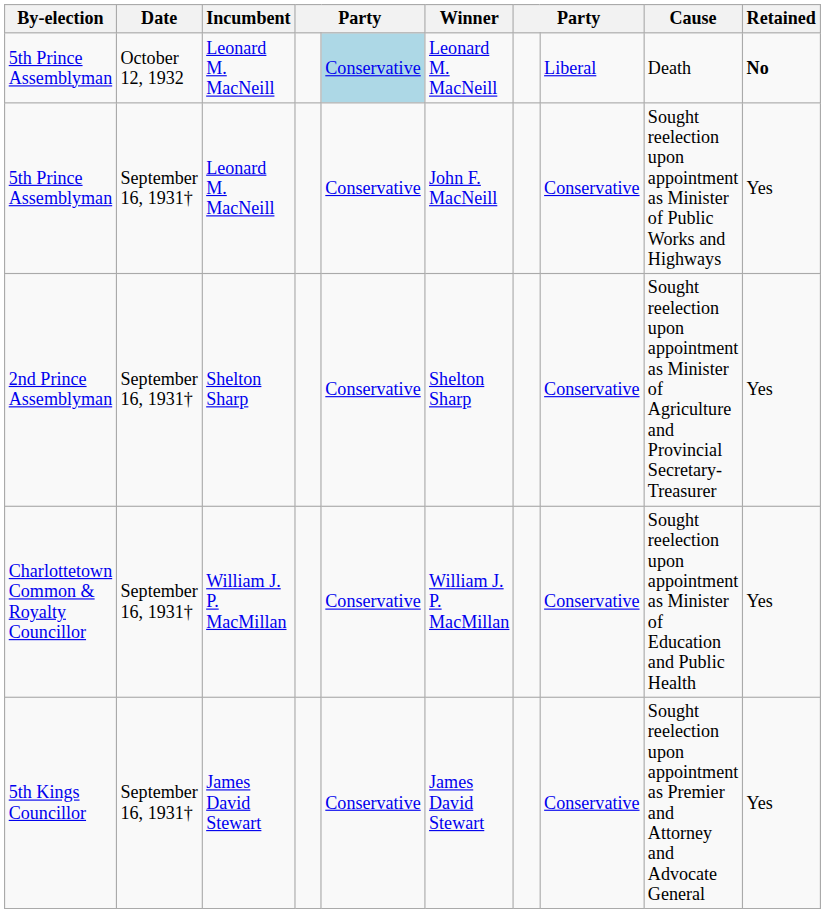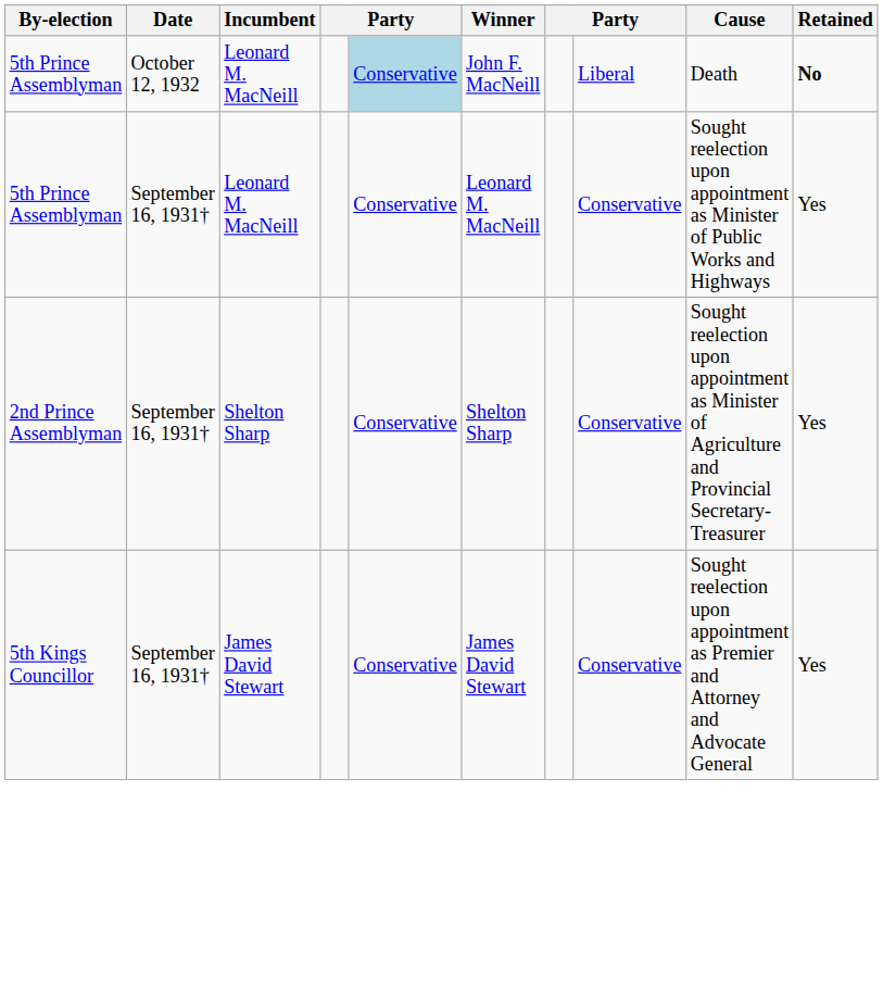 <table class=wikitable style="width:100%">
 <tr>
 <th>By-election</th>
 <th>Date</th>
 <th>Incumbent</th>
 <th colspan=2>Party</th>
 <th>Winner</th>
 <th colspan=2>Party</th>
 <th>Cause</th>
 <th>Retained</th>
 </tr>
 <tr>
 <td><a href='#'>5th Prince Assemblyman</a></td>
 <td>October 12, 1932</td>
 <td><a href='#'>Leonard M. MacNeill</a></td>
 <td>    </td>
 <td style="background: lightblue;"><a href='#'>Conservative</a></td>
-<td><a href='#'>Leonard M. MacNeill</a></td>
+<td><a href='#'>John F. MacNeill</a></td>
 <td>    </td>
 <td><a href='#'>Liberal</a></td>
 <td>Death</td>
 <td><strong>No</strong></td>
 </tr>
 <tr>
 <td><a href='#'>5th Prince Assemblyman</a></td>
 <td>September 16, 1931†</td>
 <td><a href='#'>Leonard M. MacNeill</a></td>
 <td>    </td>
 <td><a href='#'>Conservative</a></td>
-<td><a href='#'>John F. MacNeill</a></td>
+<td><a href='#'>Leonard M. MacNeill</a></td>
 <td>    </td>
 <td><a href='#'>Conservative</a></td>
 <td>Sought reelection upon appointment as Minister of Public Works and Highways</td>
 <td>Yes</td>
 </tr>
 <tr>
 <td><a href='#'>2nd Prince Assemblyman</a></td>
 <td>September 16, 1931†</td>
 <td><a href='#'>Shelton Sharp</a></td>
 <td>    </td>
 <td><a href='#'>Conservative</a></td>
 <td><a href='#'>Shelton Sharp</a></td>
 <td>    </td>
 <td><a href='#'>Conservative</a></td>
 <td>Sought reelection upon appointment as Minister of Agriculture and Provincial Secretary-Treasurer</td>
 <td>Yes</td>
 </tr>
 <tr>
-<td><a href='#'>Charlottetown Common & Royalty Councillor</a></td>
-<td>September 16, 1931†</td>
-<td><a href='#'>William J. P. MacMillan</a></td>
-<td>    </td>
-<td><a href='#'>Conservative</a></td>
-<td><a href='#'>William J. P. MacMillan</a></td>
-<td>    </td>
-<td><a href='#'>Conservative</a></td>
-<td>Sought reelection upon appointment as Minister of Education and Public Health</td>
-<td>Yes</td>
-</tr>
-<tr>
 <td><a href='#'>5th Kings Councillor</a></td>
 <td>September 16, 1931†</td>
 <td><a href='#'>James David Stewart</a></td>
 <td>    </td>
 <td><a href='#'>Conservative</a></td>
 <td><a href='#'>James David Stewart</a></td>
 <td>    </td>
 <td><a href='#'>Conservative</a></td>
 <td>Sought reelection upon appointment as Premier and Attorney and Advocate General</td>
 <td>Yes</td>
 </tr>
 </table>
